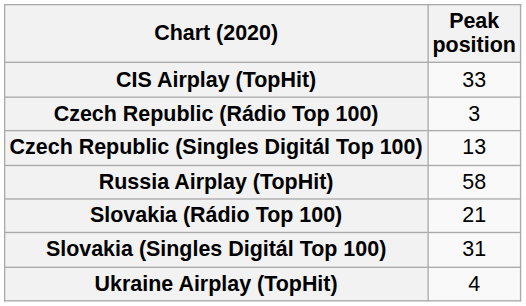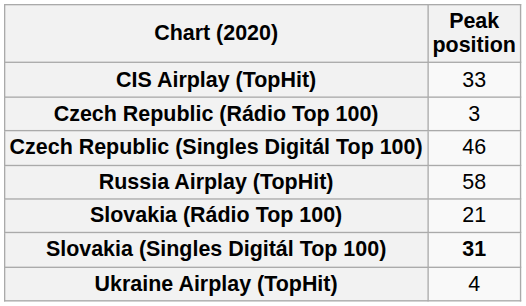 <table class="wikitable plainrowheaders sortable" style="text-align:center">
 <tr>
 <th scope="col">Chart (2020)</th>
 <th scope="col">Peak<br>position</th>
 </tr>
 <tr>
 <th scope="row">CIS Airplay (TopHit)</th>
 <td>33</td>
 </tr>
 <tr>
 <th scope="row">Czech Republic (Rádio Top 100)</th>
 <td>3</td>
 </tr>
 <tr>
 <th scope="row">Czech Republic (Singles Digitál Top 100)</th>
-<td>13</td>
+<td>46</td>
 </tr>
 <tr>
 <th scope="row">Russia Airplay (TopHit)</th>
 <td>58</td>
 </tr>
 <tr>
 <th scope="row">Slovakia (Rádio Top 100)</th>
 <td>21</td>
 </tr>
 <tr>
 <th scope="row">Slovakia (Singles Digitál Top 100)</th>
-<td>31</td>
+<td><strong>31</strong></td>
 </tr>
 <tr>
 <th scope="row">Ukraine Airplay (TopHit)</th>
 <td>4</td>
 </tr>
 </table>
